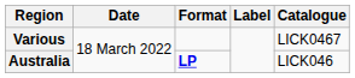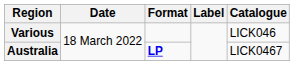 <table class="wikitable plainrowheaders">
 <tr>
 <th scope="col">Region</th>
 <th scope="col">Date</th>
 <th scope="col">Format</th>
 <th scope="col">Label</th>
 <th scope="col">Catalogue</th>
 </tr>
 <tr>
 <th scope="row">Various</th>
 <td rowspan="2">18 March 2022</td>
 <td></td>
 <td rowspan="2"></td>
-<td>LICK0467</td>
+<td>LICK046</td>
 </tr>
 <tr>
 <th scope="row">Australia</th>
 <td><strong><a href='#'>LP</a></strong></td>
-<td>LICK046</td>
+<td>LICK0467</td>
 </tr>
 </table>
